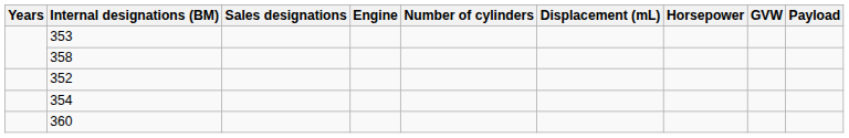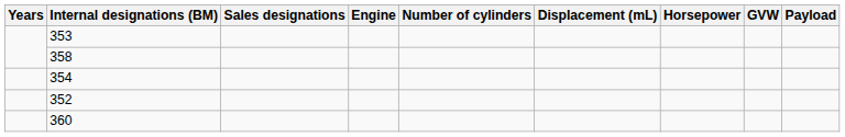 <table class="wikitable sortable" style="text-align: left;">
 <tr>
 <th>Years</th>
 <th>Internal designations (BM)</th>
 <th>Sales designations</th>
 <th>Engine</th>
 <th>Number of cylinders</th>
 <th>Displacement (mL)</th>
 <th>Horsepower</th>
 <th>GVW</th>
 <th>Payload</th>
 </tr>
 <tr>
 <td rowspan="2"></td>
 <td>353</td>
 <td></td>
 <td></td>
 <td></td>
 <td></td>
 <td></td>
 <td></td>
 <td></td>
 </tr>
 <tr>
 <td>358</td>
 <td></td>
 <td></td>
 <td></td>
 <td></td>
 <td></td>
 <td></td>
 <td></td>
 </tr>
 <tr>
 <td></td>
-<td>352</td>
+<td>354</td>
 <td></td>
 <td></td>
 <td></td>
 <td></td>
 <td></td>
 <td></td>
 <td></td>
 </tr>
 <tr>
 <td></td>
-<td>354</td>
+<td>352</td>
 <td></td>
 <td></td>
 <td></td>
 <td></td>
 <td></td>
 <td></td>
 <td></td>
 </tr>
 <tr>
 <td></td>
 <td>360</td>
 <td></td>
 <td></td>
 <td></td>
 <td></td>
 <td></td>
 <td></td>
 <td></td>
 </tr>
 </table>
